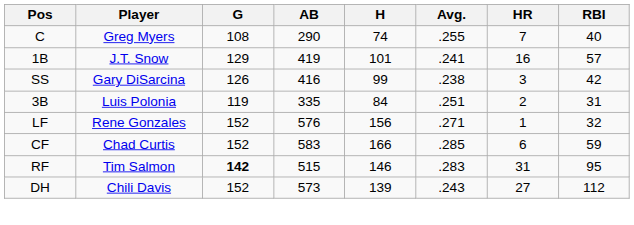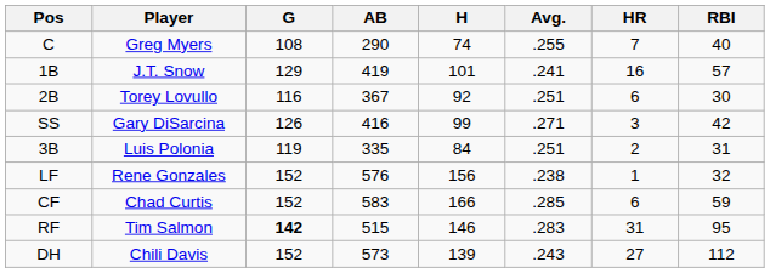 <table class="wikitable sortable">
 <tr>
 <th bgcolor="#DDDDFF" width="9%">Pos</th>
 <th bgcolor="#DDDDFF" width="16%">Player</th>
 <th bgcolor="#DDDDFF" width="9%">G</th>
 <th bgcolor="#DDDDFF" width="9%">AB</th>
 <th bgcolor="#DDDDFF" width="9%">H</th>
 <th bgcolor="#DDDDFF" width="9%">Avg.</th>
 <th bgcolor="#DDDDFF" width="9%">HR</th>
 <th bgcolor="#DDDDFF" width="9%">RBI</th>
 </tr>
 <tr align=center>
 <td>C</td>
 <td><a href='#'>Greg Myers</a></td>
 <td>108</td>
 <td>290</td>
 <td>74</td>
 <td>.255</td>
 <td>7</td>
 <td>40</td>
 </tr>
 <tr align=center>
 <td>1B</td>
 <td><a href='#'>J.T. Snow</a></td>
 <td>129</td>
 <td>419</td>
 <td>101</td>
 <td>.241</td>
 <td>16</td>
 <td>57</td>
 </tr>
 <tr align=center>
+<td>2B</td>
+<td><a href='#'>Torey Lovullo</a></td>
+<td>116</td>
+<td>367</td>
+<td>92</td>
+<td>.251</td>
+<td>6</td>
+<td>30</td>
+</tr>
+<tr align=center>
 <td>SS</td>
 <td><a href='#'>Gary DiSarcina</a></td>
 <td>126</td>
 <td>416</td>
 <td>99</td>
-<td>.238</td>
+<td>.271</td>
 <td>3</td>
 <td>42</td>
 </tr>
 <tr align=center>
 <td>3B</td>
 <td><a href='#'>Luis Polonia</a></td>
 <td>119</td>
 <td>335</td>
 <td>84</td>
 <td>.251</td>
 <td>2</td>
 <td>31</td>
 </tr>
 <tr align=center>
 <td>LF</td>
 <td><a href='#'>Rene Gonzales</a></td>
 <td>152</td>
 <td>576</td>
 <td>156</td>
-<td>.271</td>
+<td>.238</td>
 <td>1</td>
 <td>32</td>
 </tr>
 <tr align=center>
 <td>CF</td>
 <td><a href='#'>Chad Curtis</a></td>
 <td>152</td>
 <td>583</td>
 <td>166</td>
 <td>.285</td>
 <td>6</td>
 <td>59</td>
 </tr>
 <tr align=center>
 <td>RF</td>
 <td><a href='#'>Tim Salmon</a></td>
 <td><strong>142</strong></td>
 <td>515</td>
 <td>146</td>
 <td>.283</td>
 <td>31</td>
 <td>95</td>
 </tr>
 <tr align=center>
 <td>DH</td>
 <td><a href='#'>Chili Davis</a></td>
 <td>152</td>
 <td>573</td>
 <td>139</td>
 <td>.243</td>
 <td>27</td>
 <td>112</td>
 </tr>
 </table>
